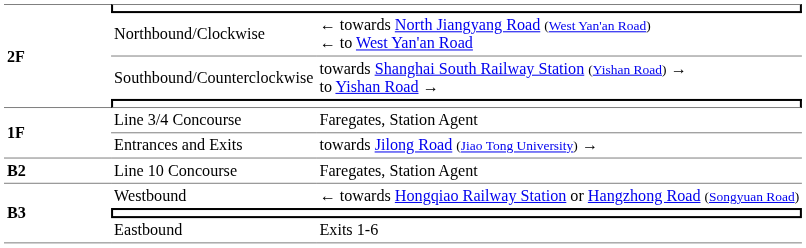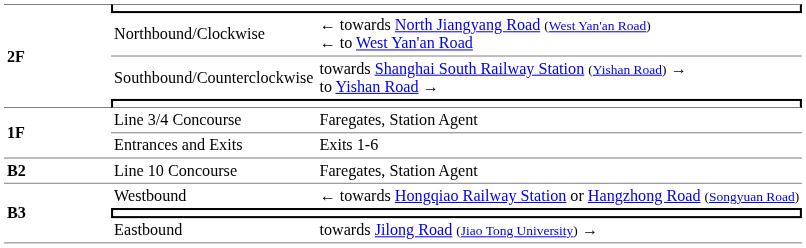 <table cellspacing=0 cellpadding=3>
 <tr>
 <td style="border-top:solid 1px gray;border-bottom:solid 1px gray;" rowspan=4 width=100><strong>2F</strong></td>
 <td style="border-top:solid 1px gray;border-right:solid 2px black;border-left:solid 2px black;border-bottom:solid 2px black;" colspan=2></td>
 </tr>
 <tr>
 <td style="border-bottom:solid 1px gray;">Northbound/Clockwise</td>
 <td style="border-bottom:solid 1px gray;">←  towards <a href='#'>North Jiangyang Road</a> <small>(<a href='#'>West Yan'an Road</a>)</small><br>←  to <a href='#'>West Yan'an Road</a></td>
 </tr>
 <tr>
 <td>Southbound/Counterclockwise</td>
 <td>  towards <a href='#'>Shanghai South Railway Station</a> <small>(<a href='#'>Yishan Road</a>)</small> →<br>  to <a href='#'>Yishan Road</a> →</td>
 </tr>
 <tr>
 <td style="border-right:solid 2px black;border-left:solid 2px black;border-top:solid 2px black;border-bottom:solid 1px gray;" colspan=2></td>
 </tr>
 <tr>
 <td style="border-bottom:solid 1px gray;" rowspan=2><strong>1F</strong></td>
 <td style="border-bottom:solid 1px gray;">Line 3/4 Concourse</td>
 <td style="border-bottom:solid 1px gray;">Faregates, Station Agent</td>
 </tr>
 <tr>
 <td style="border-bottom:solid 1px gray;">Entrances and Exits</td>
-<td style="border-bottom: solid 1px gray;">  towards <a href='#'>Jilong Road</a> <small>(<a href='#'>Jiao Tong University</a>)</small> →</td>
+<td style="border-bottom:solid 1px gray;">Exits 1-6</td>
 </tr>
 <tr>
 <td style="border-bottom:solid 1px gray;"><strong>B2</strong></td>
 <td style="border-bottom:solid 1px gray;">Line 10 Concourse</td>
 <td style="border-bottom:solid 1px gray;">Faregates, Station Agent</td>
 </tr>
 <tr>
 <td style="border-bottom:solid 1px gray;" rowspan=3><strong>B3</strong></td>
 <td>Westbound</td>
 <td>←  towards <a href='#'>Hongqiao Railway Station</a> or <a href='#'>Hangzhong Road</a> <small>(<a href='#'>Songyuan Road</a>)</small></td>
 </tr>
 <tr>
 <td style="border-right:solid 2px black;border-left:solid 2px black;border-top:solid 2px black;border-bottom:solid 2px black;" colspan=2></td>
 </tr>
 <tr>
 <td style="border-bottom: solid 1px gray;">Eastbound</td>
-<td style="border-bottom:solid 1px gray;">Exits 1-6</td>
+<td style="border-bottom: solid 1px gray;">  towards <a href='#'>Jilong Road</a> <small>(<a href='#'>Jiao Tong University</a>)</small> →</td>
 </tr>
 </table>
